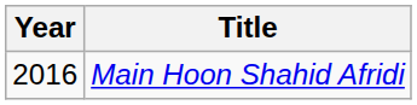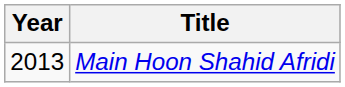 <table class="wikitable">
 <tr>
 <th>Year</th>
 <th>Title</th>
 </tr>
 <tr>
-<td>2016</td>
+<td>2013</td>
 <td><em><a href='#'>Main Hoon Shahid Afridi</a></em></td>
 </tr>
 </table>
